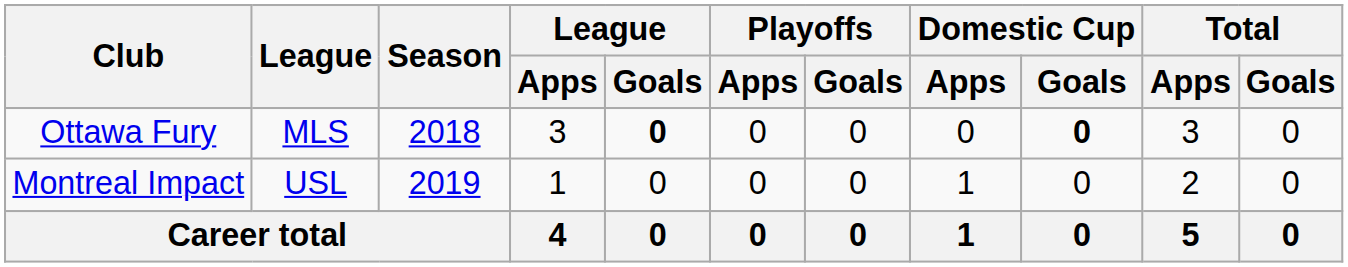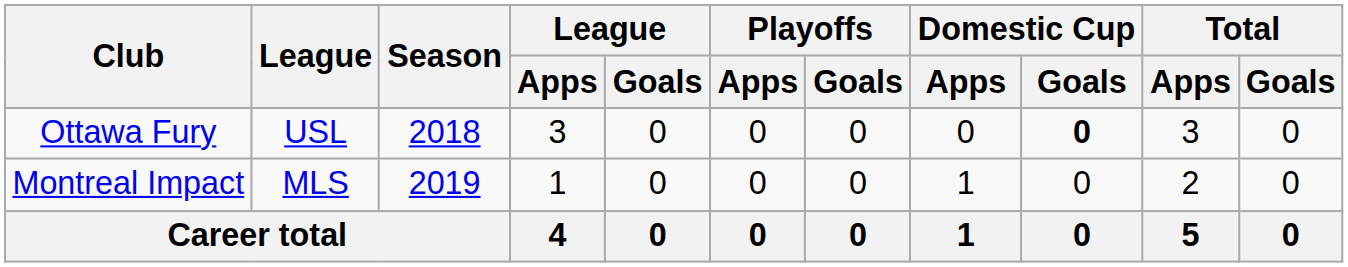 <table class="wikitable" style="text-align: center;">
 <tr>
 <th rowspan="2">Club</th>
 <th rowspan="2">League</th>
 <th rowspan="2">Season</th>
 <th colspan="2">League</th>
 <th colspan="2">Playoffs</th>
 <th colspan="2">Domestic Cup</th>
 <th colspan="2">Total</th>
 </tr>
 <tr>
 <th>Apps</th>
 <th>Goals</th>
 <th>Apps</th>
 <th>Goals</th>
 <th>Apps</th>
 <th>Goals</th>
 <th>Apps</th>
 <th>Goals</th>
 </tr>
 <tr>
 <td><a href='#'>Ottawa Fury</a></td>
-<td><a href='#'>MLS</a></td>
+<td><a href='#'>USL</a></td>
 <td><a href='#'>2018</a></td>
 <td>3</td>
-<td><strong>0</strong></td>
+<td>0</td>
 <td>0</td>
 <td>0</td>
 <td>0</td>
 <td><strong>0</strong></td>
 <td>3</td>
 <td>0</td>
 </tr>
 <tr>
 <td><a href='#'>Montreal Impact</a></td>
-<td><a href='#'>USL</a></td>
+<td><a href='#'>MLS</a></td>
 <td><a href='#'>2019</a></td>
 <td>1</td>
 <td>0</td>
 <td>0</td>
 <td>0</td>
 <td>1</td>
 <td>0</td>
 <td>2</td>
 <td>0</td>
 </tr>
 <tr>
 <th colspan="3">Career total</th>
 <th>4</th>
 <th>0</th>
 <th>0</th>
 <th>0</th>
 <th>1</th>
 <th>0</th>
 <th>5</th>
 <th>0</th>
 </tr>
 </table>
